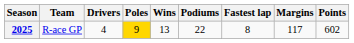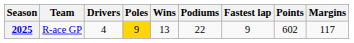 <table class="wikitable" style="font-size:85%; text-align:center">
 <tr>
 <th>Season</th>
 <th>Team</th>
 <th>Drivers</th>
 <th>Poles</th>
 <th>Wins</th>
 <th>Podiums</th>
 <th>Fastest lap</th>
+<th>Points</th>
 <th>Margins</th>
-<th>Points</th>
 </tr>
 <tr>
 <th><a href='#'>2025</a></th>
 <td align="left"> <a href='#'>R-ace GP</a></td>
 <td>4</td>
 <td style="background: gold;">9</td>
 <td>13</td>
 <td>22</td>
-<td>8</td>
+<td>9</td>
+<td>602</td>
 <td>117</td>
-<td>602</td>
 </tr>
 </table>
